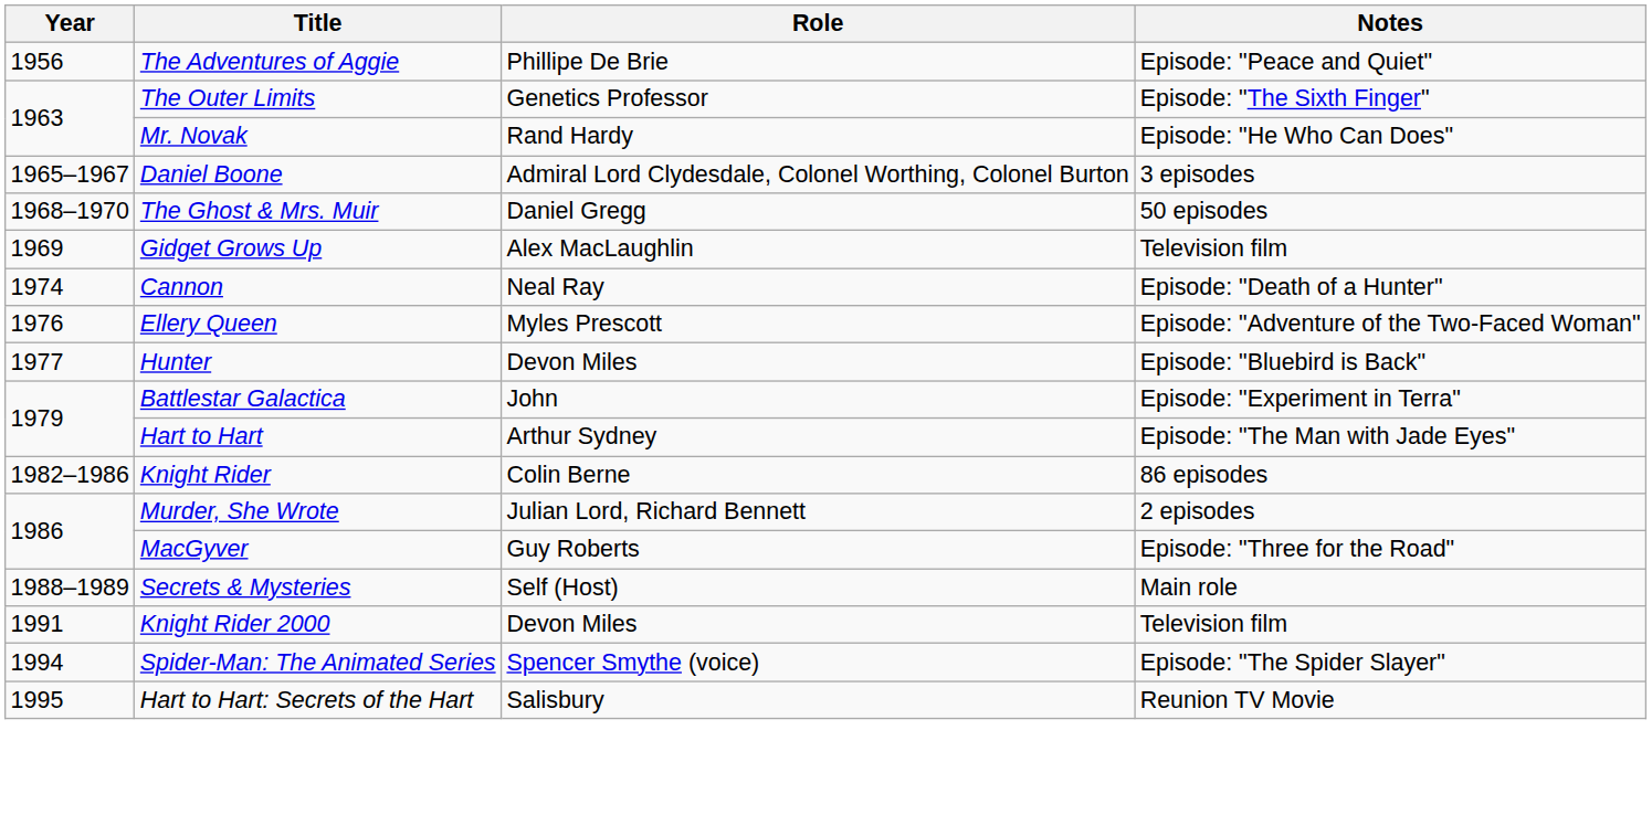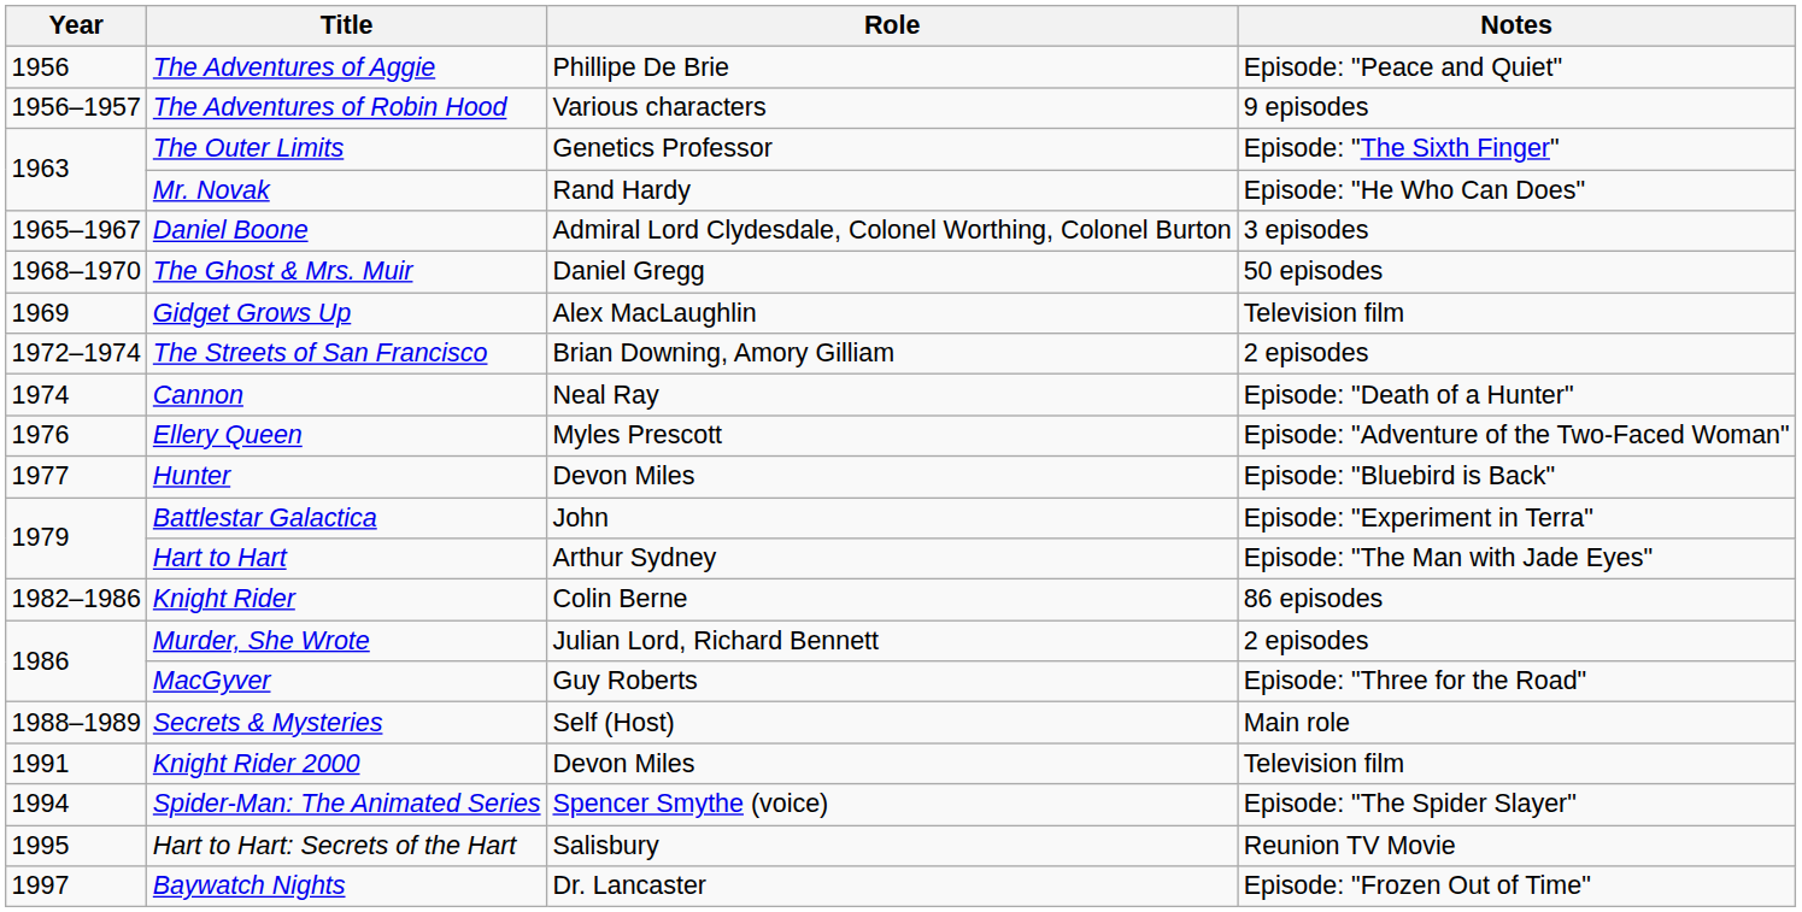 <table class="wikitable sortable">
 <tr>
 <th>Year</th>
 <th>Title</th>
 <th>Role</th>
 <th>Notes</th>
 </tr>
 <tr>
 <td>1956</td>
 <td><em><a href='#'>The Adventures of Aggie</a></em></td>
 <td>Phillipe De Brie</td>
 <td>Episode: "Peace and Quiet"</td>
+</tr>
+<tr>
+<td>1956–1957</td>
+<td><em><a href='#'>The Adventures of Robin Hood</a></em></td>
+<td>Various characters</td>
+<td>9 episodes</td>
 </tr>
 <tr>
 <td rowspan="2">1963</td>
 <td><em><a href='#'>The Outer Limits</a></em></td>
 <td>Genetics Professor</td>
 <td>Episode: "<a href='#'>The Sixth Finger</a>"</td>
 </tr>
 <tr>
 <td><em><a href='#'>Mr. Novak</a></em></td>
 <td>Rand Hardy</td>
 <td>Episode: "He Who Can Does"</td>
 </tr>
 <tr>
 <td>1965–1967</td>
 <td><em><a href='#'>Daniel Boone</a></em></td>
 <td>Admiral Lord Clydesdale, Colonel Worthing, Colonel Burton</td>
 <td>3 episodes</td>
 </tr>
 <tr>
 <td>1968–1970</td>
 <td><em><a href='#'>The Ghost & Mrs. Muir</a></em></td>
 <td>Daniel Gregg</td>
 <td>50 episodes</td>
 </tr>
 <tr>
 <td>1969</td>
 <td><em><a href='#'>Gidget Grows Up</a></em></td>
 <td>Alex MacLaughlin</td>
 <td>Television film</td>
+</tr>
+<tr>
+<td>1972–1974</td>
+<td><em><a href='#'>The Streets of San Francisco</a></em></td>
+<td>Brian Downing, Amory Gilliam</td>
+<td>2 episodes</td>
 </tr>
 <tr>
 <td>1974</td>
 <td><em><a href='#'>Cannon</a></em></td>
 <td>Neal Ray</td>
 <td>Episode: "Death of a Hunter"</td>
 </tr>
 <tr>
 <td>1976</td>
 <td><em><a href='#'>Ellery Queen</a></em></td>
 <td>Myles Prescott</td>
 <td>Episode: "Adventure of the Two-Faced Woman"</td>
 </tr>
 <tr>
 <td>1977</td>
 <td><em><a href='#'>Hunter</a></em></td>
 <td>Devon Miles</td>
 <td>Episode: "Bluebird is Back"</td>
 </tr>
 <tr>
 <td rowspan="2">1979</td>
 <td><em><a href='#'>Battlestar Galactica</a></em></td>
 <td>John</td>
 <td>Episode: "Experiment in Terra"</td>
 </tr>
 <tr>
 <td><em><a href='#'>Hart to Hart</a></em></td>
 <td>Arthur Sydney</td>
 <td>Episode: "The Man with Jade Eyes"</td>
 </tr>
 <tr>
 <td>1982–1986</td>
 <td><em><a href='#'>Knight Rider</a></em></td>
 <td>Colin Berne</td>
 <td>86 episodes</td>
 </tr>
 <tr>
 <td rowspan="2">1986</td>
 <td><em><a href='#'>Murder, She Wrote</a></em></td>
 <td>Julian Lord, Richard Bennett</td>
 <td>2 episodes</td>
 </tr>
 <tr>
 <td><em><a href='#'>MacGyver</a></em></td>
 <td>Guy Roberts</td>
 <td>Episode: "Three for the Road"</td>
 </tr>
 <tr>
 <td>1988–1989</td>
 <td><em><a href='#'>Secrets & Mysteries</a></em></td>
 <td>Self (Host)</td>
 <td>Main role</td>
 </tr>
 <tr>
 <td>1991</td>
 <td><em><a href='#'>Knight Rider 2000</a></em></td>
 <td>Devon Miles</td>
 <td>Television film</td>
 </tr>
 <tr>
 <td>1994</td>
 <td><em><a href='#'>Spider-Man: The Animated Series</a></em></td>
 <td><a href='#'>Spencer Smythe</a> (voice)</td>
 <td>Episode: "The Spider Slayer"</td>
 </tr>
 <tr>
 <td>1995</td>
 <td><em>Hart to Hart: Secrets of the Hart</em></td>
 <td>Salisbury</td>
 <td>Reunion TV Movie</td>
 </tr>
+<tr>
+<td>1997</td>
+<td><em><a href='#'>Baywatch Nights</a></em></td>
+<td>Dr. Lancaster</td>
+<td>Episode: "Frozen Out of Time"</td>
+</tr>
 </table>
